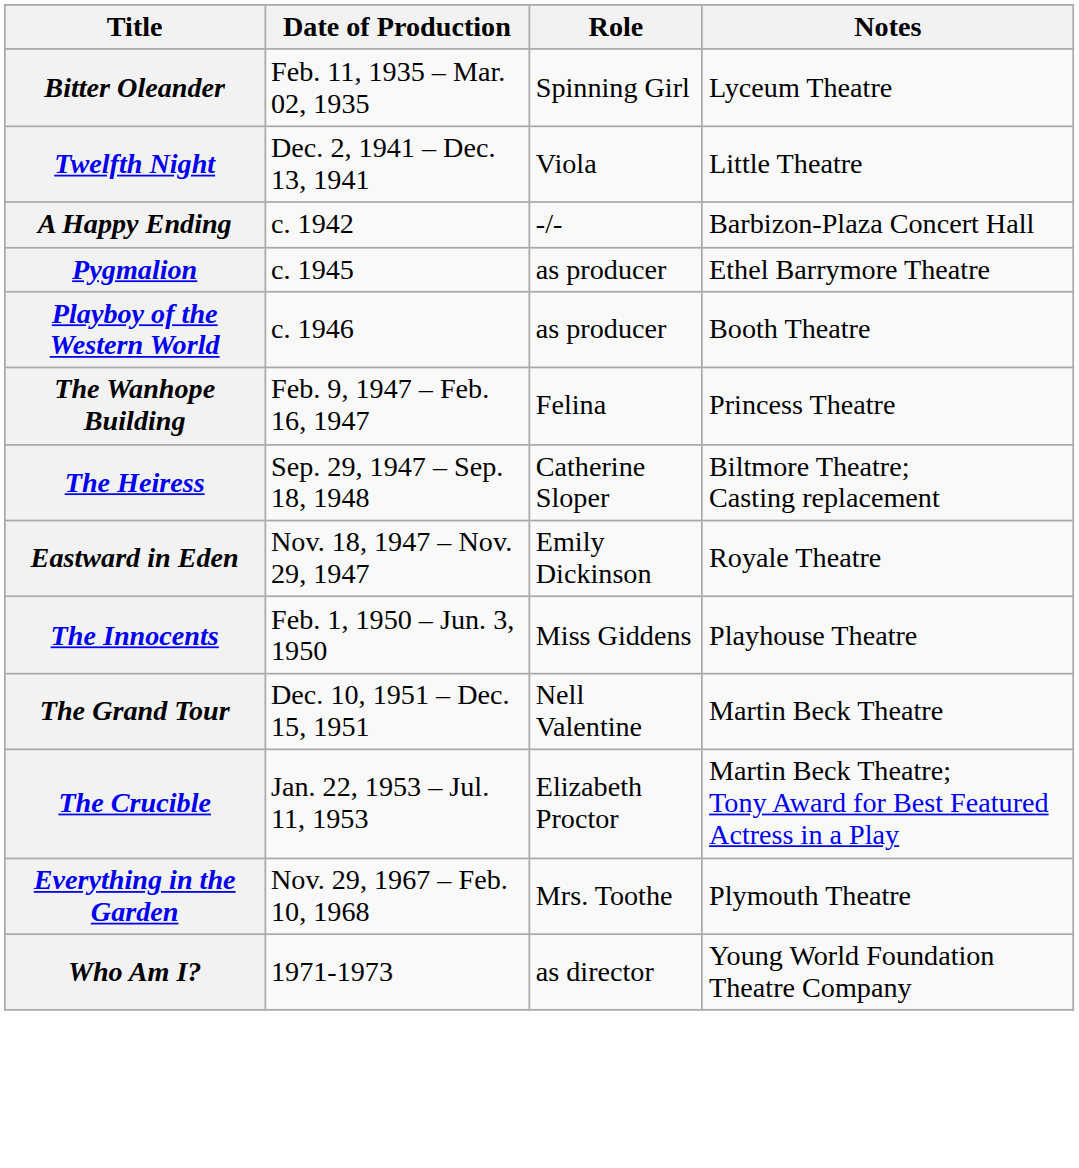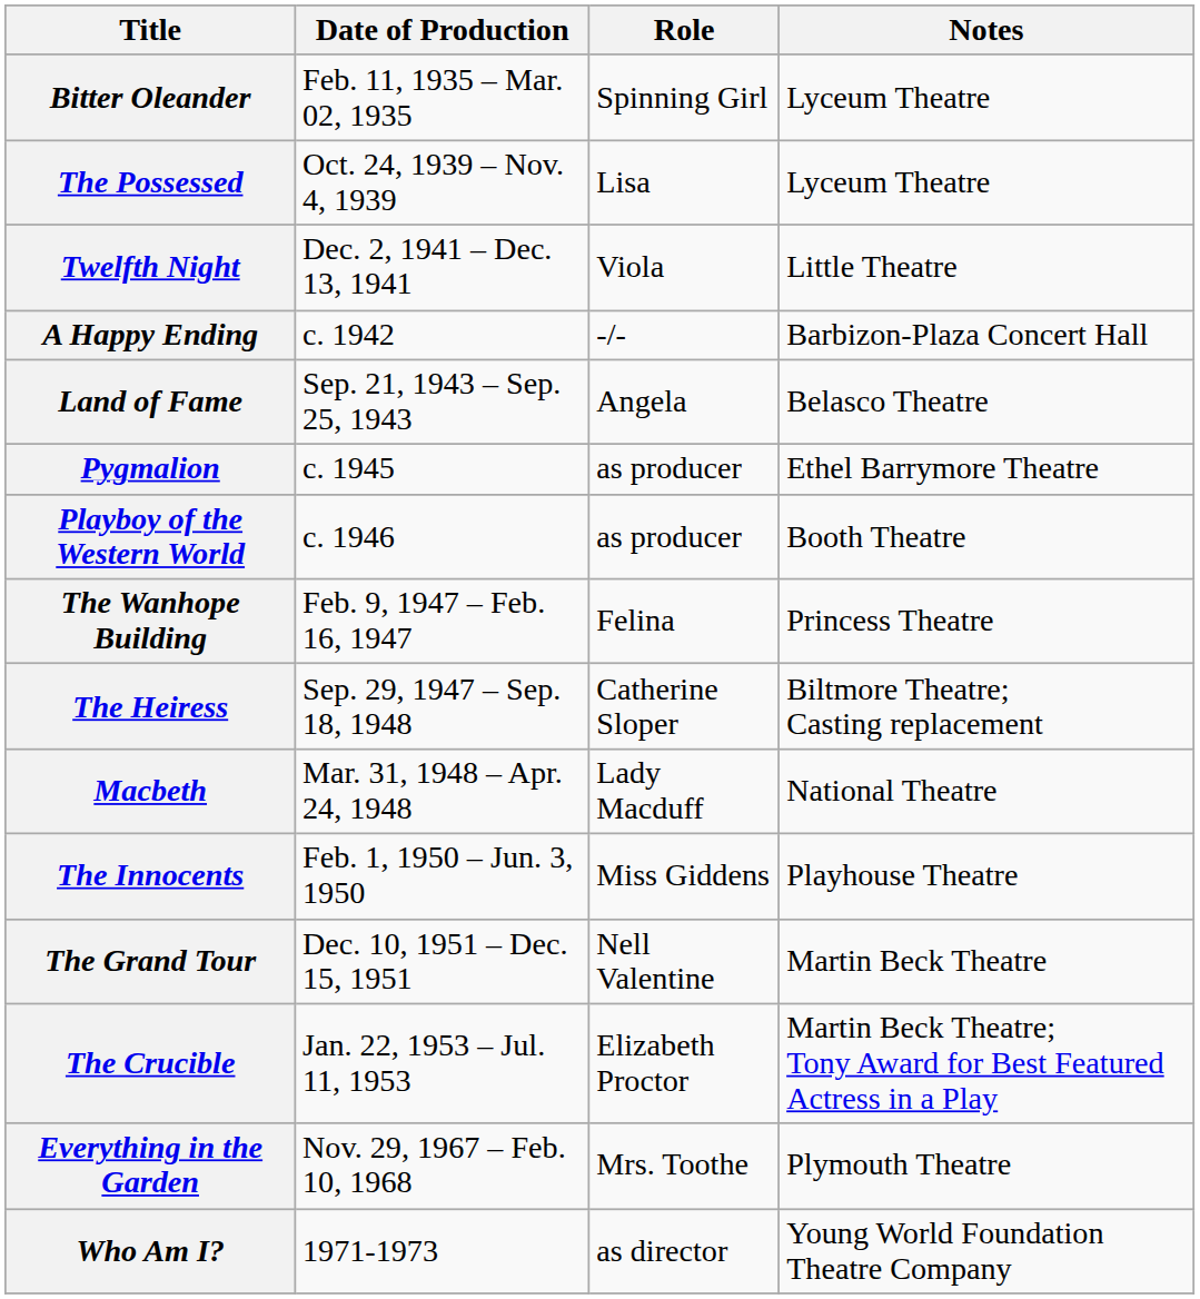 <table class="wikitable sortable plainrowheaders">
 <tr>
 <th scope="col">Title</th>
 <th scope="col">Date of Production</th>
 <th scope="col">Role</th>
 <th scope="col" class="unsortable">Notes</th>
 </tr>
 <tr>
 <th scope="row"><em>Bitter Oleander</em></th>
 <td>Feb. 11, 1935 – Mar. 02, 1935</td>
 <td>Spinning Girl</td>
 <td>Lyceum Theatre</td>
 </tr>
 <tr>
+<th scope="row"><em><a href='#'>The Possessed</a></em></th>
+<td>Oct. 24, 1939 – Nov. 4, 1939</td>
+<td>Lisa</td>
+<td>Lyceum Theatre</td>
+</tr>
+<tr>
 <th scope="row"><em><a href='#'>Twelfth Night</a></em></th>
 <td>Dec. 2, 1941 – Dec. 13, 1941</td>
 <td>Viola</td>
 <td>Little Theatre</td>
 </tr>
 <tr>
 <th scope="row"><em>A Happy Ending</em></th>
 <td>c. 1942</td>
 <td>-/-</td>
 <td>Barbizon-Plaza Concert Hall</td>
+</tr>
+<tr>
+<th scope="row"><em>Land of Fame</em></th>
+<td>Sep. 21, 1943 – Sep. 25, 1943</td>
+<td>Angela</td>
+<td>Belasco Theatre</td>
 </tr>
 <tr>
 <th scope="row"><em><a href='#'>Pygmalion</a></em></th>
 <td>c. 1945</td>
 <td>as producer</td>
 <td>Ethel Barrymore Theatre</td>
 </tr>
 <tr>
 <th scope="row"><em><a href='#'>Playboy of the Western World</a></em></th>
 <td>c. 1946</td>
 <td>as producer</td>
 <td>Booth Theatre</td>
 </tr>
 <tr>
 <th scope="row"><em>The Wanhope Building</em></th>
 <td>Feb. 9, 1947 – Feb. 16, 1947</td>
 <td>Felina</td>
 <td>Princess Theatre</td>
 </tr>
 <tr>
 <th scope="row"><em><a href='#'>The Heiress</a></em></th>
 <td>Sep. 29, 1947 – Sep. 18, 1948</td>
 <td>Catherine Sloper</td>
 <td>Biltmore Theatre; <br> Casting replacement</td>
 </tr>
 <tr>
-<th scope="row"><em>Eastward in Eden</em></th>
-<td>Nov. 18, 1947 – Nov. 29, 1947</td>
-<td>Emily Dickinson</td>
-<td>Royale Theatre</td>
+<th scope="row"><em><a href='#'>Macbeth</a></em></th>
+<td>Mar. 31, 1948 – Apr. 24, 1948</td>
+<td>Lady Macduff</td>
+<td>National Theatre</td>
 </tr>
 <tr>
 <th scope="row"><em><a href='#'>The Innocents</a></em></th>
 <td>Feb. 1, 1950 – Jun. 3, 1950</td>
 <td>Miss Giddens</td>
 <td>Playhouse Theatre</td>
 </tr>
 <tr>
 <th scope="row"><em>The Grand Tour</em></th>
 <td>Dec. 10, 1951 – Dec. 15, 1951</td>
 <td>Nell Valentine</td>
 <td>Martin Beck Theatre</td>
 </tr>
 <tr>
 <th scope="row"><em><a href='#'>The Crucible</a></em></th>
 <td>Jan. 22, 1953 – Jul. 11, 1953</td>
 <td>Elizabeth Proctor</td>
 <td>Martin Beck Theatre; <br> <a href='#'>Tony Award for Best Featured Actress in a Play</a></td>
 </tr>
 <tr>
 <th scope="row"><em><a href='#'>Everything in the Garden</a></em></th>
 <td>Nov. 29, 1967 – Feb. 10, 1968</td>
 <td>Mrs. Toothe</td>
 <td>Plymouth Theatre</td>
 </tr>
 <tr>
 <th scope="row"><em>Who Am I?</em></th>
 <td>1971-1973</td>
 <td>as director</td>
 <td>Young World Foundation Theatre Company</td>
 </tr>
 </table>
